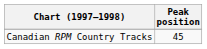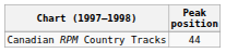 <table class="wikitable sortable">
 <tr>
 <th align="left">Chart (1997–1998)</th>
 <th align="center">Peak<br>position</th>
 </tr>
 <tr>
 </tr>
 <tr>
 <td align="left">Canadian <em>RPM</em> Country Tracks</td>
-<td align="center">45</td>
+<td align="center">44</td>
 </tr>
 </table>
